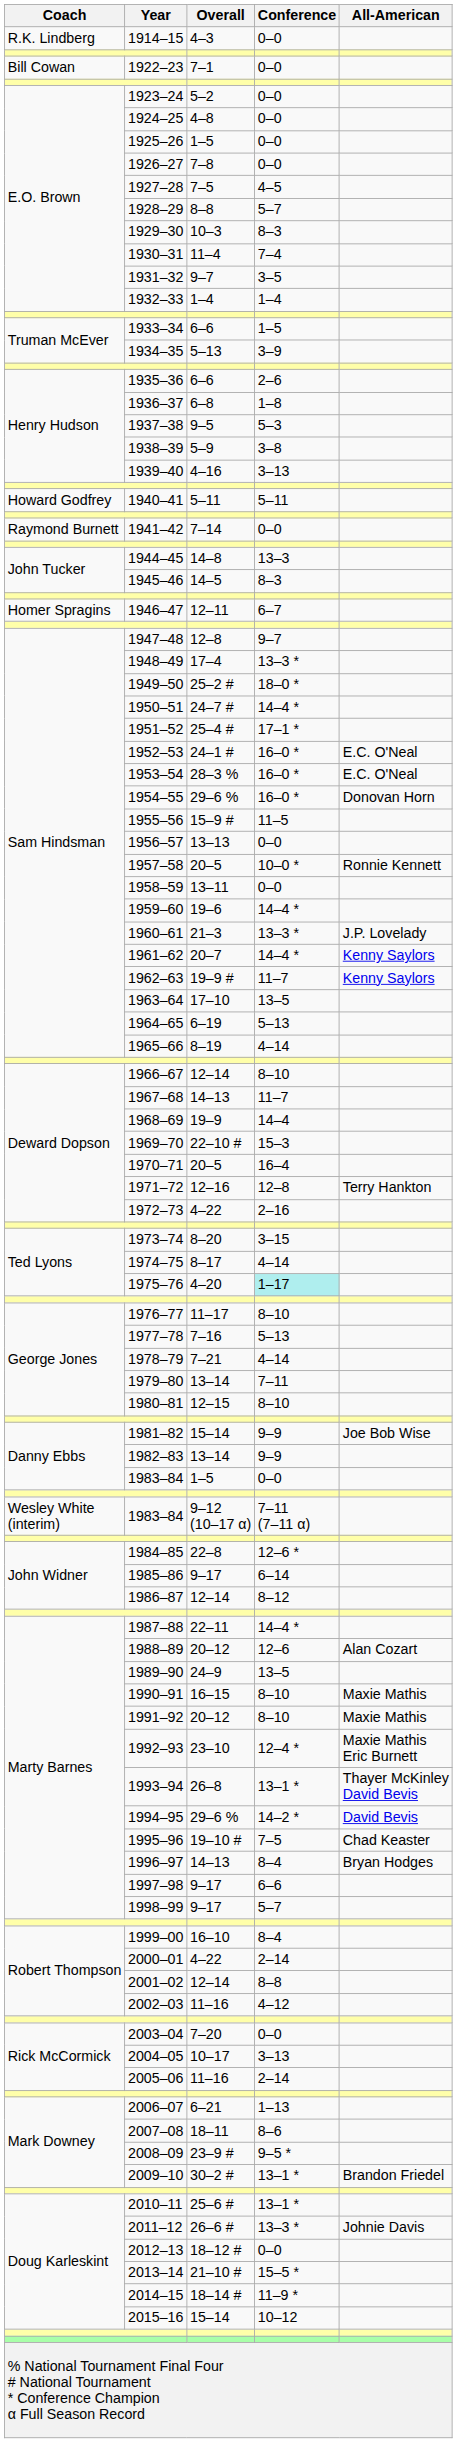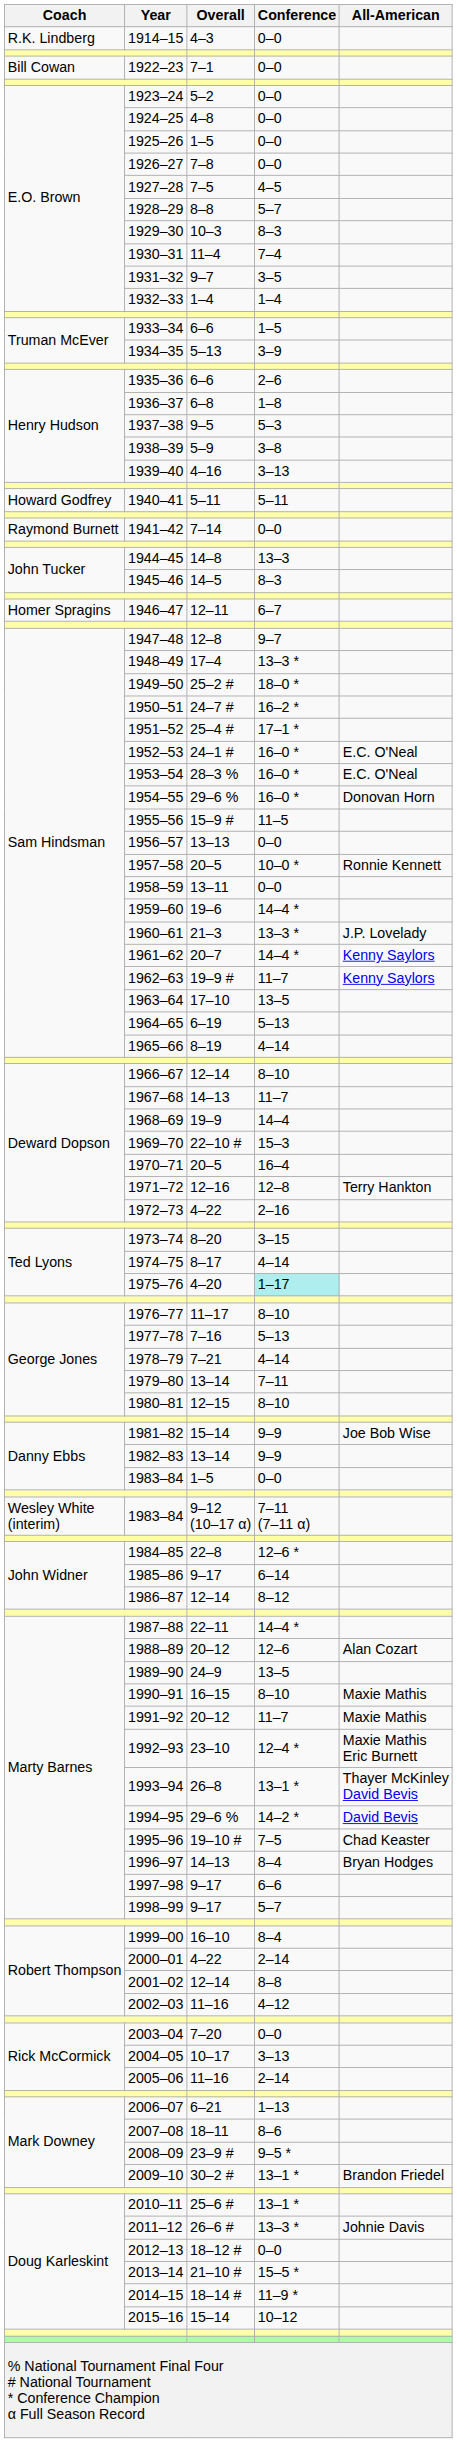 <table class="wikitable">
 <tr>
 <th>Coach</th>
 <th>Year</th>
 <th>Overall</th>
 <th>Conference</th>
 <th>All-American</th>
 </tr>
 <tr>
 <td>R.K. Lindberg</td>
 <td>1914–15</td>
 <td>4–3</td>
 <td>0–0</td>
 <td></td>
 </tr>
 <tr bgcolor=#ffffa9>
 <td colspan=2><strong></strong></td>
 <td><strong></strong></td>
 <td><strong></strong></td>
 <td></td>
 </tr>
 <tr>
 <td>Bill Cowan</td>
 <td>1922–23</td>
 <td>7–1</td>
 <td>0–0</td>
 <td></td>
 </tr>
 <tr bgcolor=#ffffa9>
 <td colspan=2><strong></strong></td>
 <td><strong></strong></td>
 <td><strong></strong></td>
 <td></td>
 </tr>
 <tr>
 <td rowspan=10>E.O. Brown</td>
 <td>1923–24</td>
 <td>5–2</td>
 <td>0–0</td>
 <td></td>
 </tr>
 <tr>
 <td>1924–25</td>
 <td>4–8</td>
 <td>0–0</td>
 <td></td>
 </tr>
 <tr>
 <td>1925–26</td>
 <td>1–5</td>
 <td>0–0</td>
 <td></td>
 </tr>
 <tr>
 <td>1926–27</td>
 <td>7–8</td>
 <td>0–0</td>
 <td></td>
 </tr>
 <tr>
 <td>1927–28</td>
 <td>7–5</td>
 <td>4–5</td>
 <td></td>
 </tr>
 <tr>
 <td>1928–29</td>
 <td>8–8</td>
 <td>5–7</td>
 <td></td>
 </tr>
 <tr>
 <td>1929–30</td>
 <td>10–3</td>
 <td>8–3</td>
 <td></td>
 </tr>
 <tr>
 <td>1930–31</td>
 <td>11–4</td>
 <td>7–4</td>
 <td></td>
 </tr>
 <tr>
 <td>1931–32</td>
 <td>9–7</td>
 <td>3–5</td>
 <td></td>
 </tr>
 <tr>
 <td>1932–33</td>
 <td>1–4</td>
 <td>1–4</td>
 <td></td>
 </tr>
 <tr bgcolor=#ffffa9>
 <td colspan=2><strong></strong></td>
 <td><strong></strong></td>
 <td><strong></strong></td>
 <td></td>
 </tr>
 <tr>
 <td rowspan=2>Truman McEver</td>
 <td>1933–34</td>
 <td>6–6</td>
 <td>1–5</td>
 <td></td>
 </tr>
 <tr>
 <td>1934–35</td>
 <td>5–13</td>
 <td>3–9</td>
 <td></td>
 </tr>
 <tr bgcolor=#ffffa9>
 <td colspan=2><strong></strong></td>
 <td><strong></strong></td>
 <td><strong></strong></td>
 <td></td>
 </tr>
 <tr>
 <td rowspan=5>Henry Hudson</td>
 <td>1935–36</td>
 <td>6–6</td>
 <td>2–6</td>
 <td></td>
 </tr>
 <tr>
 <td>1936–37</td>
 <td>6–8</td>
 <td>1–8</td>
 <td></td>
 </tr>
 <tr>
 <td>1937–38</td>
 <td>9–5</td>
 <td>5–3</td>
 <td></td>
 </tr>
 <tr>
 <td>1938–39</td>
 <td>5–9</td>
 <td>3–8</td>
 <td></td>
 </tr>
 <tr>
 <td>1939–40</td>
 <td>4–16</td>
 <td>3–13</td>
 <td></td>
 </tr>
 <tr bgcolor=#ffffa9>
 <td colspan=2><strong></strong></td>
 <td><strong></strong></td>
 <td><strong></strong></td>
 <td></td>
 </tr>
 <tr>
 <td>Howard Godfrey</td>
 <td>1940–41</td>
 <td>5–11</td>
 <td>5–11</td>
 <td></td>
 </tr>
 <tr bgcolor=#ffffa9>
 <td colspan=2><strong></strong></td>
 <td><strong></strong></td>
 <td><strong></strong></td>
 <td></td>
 </tr>
 <tr>
 <td>Raymond Burnett</td>
 <td>1941–42</td>
 <td>7–14</td>
 <td>0–0</td>
 <td></td>
 </tr>
 <tr bgcolor=#ffffa9>
 <td colspan=2><strong></strong></td>
 <td><strong></strong></td>
 <td><strong></strong></td>
 <td></td>
 </tr>
 <tr>
 <td rowspan=2>John Tucker</td>
 <td>1944–45</td>
 <td>14–8</td>
 <td>13–3</td>
 <td></td>
 </tr>
 <tr>
 <td>1945–46</td>
 <td>14–5</td>
 <td>8–3</td>
 <td></td>
 </tr>
 <tr bgcolor=#ffffa9>
 <td colspan=2><strong></strong></td>
 <td><strong></strong></td>
 <td><strong></strong></td>
 <td></td>
 </tr>
 <tr>
 <td>Homer Spragins</td>
 <td>1946–47</td>
 <td>12–11</td>
 <td>6–7</td>
 <td></td>
 </tr>
 <tr bgcolor=#ffffa9>
 <td colspan=2><strong></strong></td>
 <td><strong></strong></td>
 <td><strong></strong></td>
 <td></td>
 </tr>
 <tr>
 <td rowspan=19>Sam Hindsman</td>
 <td>1947–48</td>
 <td>12–8</td>
 <td>9–7</td>
 <td></td>
 </tr>
 <tr>
 <td>1948–49</td>
 <td>17–4</td>
 <td>13–3 *</td>
 <td></td>
 </tr>
 <tr>
 <td>1949–50</td>
 <td>25–2 #</td>
 <td>18–0 *</td>
 <td></td>
 </tr>
 <tr>
 <td>1950–51</td>
 <td>24–7 #</td>
-<td>14–4 *</td>
+<td>16–2 *</td>
 <td></td>
 </tr>
 <tr>
 <td>1951–52</td>
 <td>25–4 #</td>
 <td>17–1 *</td>
 <td></td>
 </tr>
 <tr>
 <td>1952–53</td>
 <td>24–1 #</td>
 <td>16–0 *</td>
 <td>E.C. O'Neal</td>
 </tr>
 <tr>
 <td>1953–54</td>
 <td>28–3 %</td>
 <td>16–0 *</td>
 <td>E.C. O'Neal</td>
 </tr>
 <tr>
 <td>1954–55</td>
 <td>29–6 %</td>
 <td>16–0 *</td>
 <td>Donovan Horn</td>
 </tr>
 <tr>
 <td>1955–56</td>
 <td>15–9 #</td>
 <td>11–5</td>
 <td></td>
 </tr>
 <tr>
 <td>1956–57</td>
 <td>13–13</td>
 <td>0–0</td>
 <td></td>
 </tr>
 <tr>
 <td>1957–58</td>
 <td>20–5</td>
 <td>10–0 *</td>
 <td>Ronnie Kennett</td>
 </tr>
 <tr>
 <td>1958–59</td>
 <td>13–11</td>
 <td>0–0</td>
 <td></td>
 </tr>
 <tr>
 <td>1959–60</td>
 <td>19–6</td>
 <td>14–4 *</td>
 <td></td>
 </tr>
 <tr>
 <td>1960–61</td>
 <td>21–3</td>
 <td>13–3 *</td>
 <td>J.P. Lovelady</td>
 </tr>
 <tr>
 <td>1961–62</td>
 <td>20–7</td>
 <td>14–4 *</td>
 <td><a href='#'>Kenny Saylors</a></td>
 </tr>
 <tr>
 <td>1962–63</td>
 <td>19–9 #</td>
 <td>11–7</td>
 <td><a href='#'>Kenny Saylors</a></td>
 </tr>
 <tr>
 <td>1963–64</td>
 <td>17–10</td>
 <td>13–5</td>
 <td></td>
 </tr>
 <tr>
 <td>1964–65</td>
 <td>6–19</td>
 <td>5–13</td>
 <td></td>
 </tr>
 <tr>
 <td>1965–66</td>
 <td>8–19</td>
 <td>4–14</td>
 <td></td>
 </tr>
 <tr bgcolor=#ffffa9>
 <td colspan=2><strong></strong></td>
 <td><strong></strong></td>
 <td><strong></strong></td>
 <td></td>
 </tr>
 <tr>
 <td rowspan=7>Deward Dopson</td>
 <td>1966–67</td>
 <td>12–14</td>
 <td>8–10</td>
 <td></td>
 </tr>
 <tr>
 <td>1967–68</td>
 <td>14–13</td>
 <td>11–7</td>
 <td></td>
 </tr>
 <tr>
 <td>1968–69</td>
 <td>19–9</td>
 <td>14–4</td>
 <td></td>
 </tr>
 <tr>
 <td>1969–70</td>
 <td>22–10 #</td>
 <td>15–3</td>
 <td></td>
 </tr>
 <tr>
 <td>1970–71</td>
 <td>20–5</td>
 <td>16–4</td>
 <td></td>
 </tr>
 <tr>
 <td>1971–72</td>
 <td>12–16</td>
 <td>12–8</td>
 <td>Terry Hankton</td>
 </tr>
 <tr>
 <td>1972–73</td>
 <td>4–22</td>
 <td>2–16</td>
 <td></td>
 </tr>
 <tr bgcolor=#ffffa9>
 <td colspan=2><strong></strong></td>
 <td><strong></strong></td>
 <td><strong></strong></td>
 <td></td>
 </tr>
 <tr>
 <td rowspan=3>Ted Lyons</td>
 <td>1973–74</td>
 <td>8–20</td>
 <td>3–15</td>
 <td></td>
 </tr>
 <tr>
 <td>1974–75</td>
 <td>8–17</td>
 <td>4–14</td>
 <td></td>
 </tr>
 <tr>
 <td>1975–76</td>
 <td>4–20</td>
 <td style="background: paleturquoise;">1–17</td>
 <td></td>
 </tr>
 <tr bgcolor=#ffffa9>
 <td colspan=2><strong></strong></td>
 <td><strong></strong></td>
 <td><strong></strong></td>
 <td></td>
 </tr>
 <tr>
 <td rowspan=5>George Jones</td>
 <td>1976–77</td>
 <td>11–17</td>
 <td>8–10</td>
 <td></td>
 </tr>
 <tr>
 <td>1977–78</td>
 <td>7–16</td>
 <td>5–13</td>
 <td></td>
 </tr>
 <tr>
 <td>1978–79</td>
 <td>7–21</td>
 <td>4–14</td>
 <td></td>
 </tr>
 <tr>
 <td>1979–80</td>
 <td>13–14</td>
 <td>7–11</td>
 <td></td>
 </tr>
 <tr>
 <td>1980–81</td>
 <td>12–15</td>
 <td>8–10</td>
 <td></td>
 </tr>
 <tr bgcolor=#ffffa9>
 <td colspan=2><strong></strong></td>
 <td><strong></strong></td>
 <td><strong></strong></td>
 <td></td>
 </tr>
 <tr>
 <td rowspan=3>Danny Ebbs</td>
 <td>1981–82</td>
 <td>15–14</td>
 <td>9–9</td>
 <td>Joe Bob Wise</td>
 </tr>
 <tr>
 <td>1982–83</td>
 <td>13–14</td>
 <td>9–9</td>
 <td></td>
 </tr>
 <tr>
 <td>1983–84</td>
 <td>1–5</td>
 <td>0–0</td>
 <td></td>
 </tr>
 <tr bgcolor=#ffffa9>
 <td colspan=2><strong></strong></td>
 <td><strong></strong></td>
 <td><strong></strong></td>
 <td></td>
 </tr>
 <tr>
 <td>Wesley White<br>(interim)</td>
 <td>1983–84</td>
 <td>9–12<br>(10–17 α)</td>
 <td>7–11<br>(7–11 α)</td>
 <td></td>
 </tr>
 <tr bgcolor=#ffffa9>
 <td colspan=2><strong></strong></td>
 <td><strong></strong></td>
 <td><strong></strong></td>
 <td></td>
 </tr>
 <tr>
 <td rowspan=3>John Widner</td>
 <td>1984–85</td>
 <td>22–8</td>
 <td>12–6 *</td>
 <td></td>
 </tr>
 <tr>
 <td>1985–86</td>
 <td>9–17</td>
 <td>6–14</td>
 <td></td>
 </tr>
 <tr>
 <td>1986–87</td>
 <td>12–14</td>
 <td>8–12</td>
 <td></td>
 </tr>
 <tr bgcolor=#ffffa9>
 <td colspan=2><strong></strong></td>
 <td><strong></strong></td>
 <td><strong></strong></td>
 <td></td>
 </tr>
 <tr>
 <td rowspan=12>Marty Barnes</td>
 <td>1987–88</td>
 <td>22–11</td>
 <td>14–4 *</td>
 <td></td>
 </tr>
 <tr>
 <td>1988–89</td>
 <td>20–12</td>
 <td>12–6</td>
 <td>Alan Cozart</td>
 </tr>
 <tr>
 <td>1989–90</td>
 <td>24–9</td>
 <td>13–5</td>
 <td></td>
 </tr>
 <tr>
 <td>1990–91</td>
 <td>16–15</td>
 <td>8–10</td>
 <td>Maxie Mathis</td>
 </tr>
 <tr>
 <td>1991–92</td>
 <td>20–12</td>
-<td>8–10</td>
+<td>11–7</td>
 <td>Maxie Mathis</td>
 </tr>
 <tr>
 <td>1992–93</td>
 <td>23–10</td>
 <td>12–4 *</td>
 <td>Maxie Mathis<br>Eric Burnett</td>
 </tr>
 <tr>
 <td>1993–94</td>
 <td>26–8</td>
 <td>13–1 *</td>
 <td>Thayer McKinley<br><a href='#'>David Bevis</a></td>
 </tr>
 <tr>
 <td>1994–95</td>
 <td>29–6 %</td>
 <td>14–2 *</td>
 <td><a href='#'>David Bevis</a></td>
 </tr>
 <tr>
 <td>1995–96</td>
 <td>19–10 #</td>
 <td>7–5</td>
 <td>Chad Keaster</td>
 </tr>
 <tr>
 <td>1996–97</td>
 <td>14–13</td>
 <td>8–4</td>
 <td>Bryan Hodges</td>
 </tr>
 <tr>
 <td>1997–98</td>
 <td>9–17</td>
 <td>6–6</td>
 <td></td>
 </tr>
 <tr>
 <td>1998–99</td>
 <td>9–17</td>
 <td>5–7</td>
 <td></td>
 </tr>
 <tr bgcolor=#ffffa9>
 <td colspan=2><strong></strong></td>
 <td><strong></strong></td>
 <td><strong></strong></td>
 <td></td>
 </tr>
 <tr>
 <td rowspan=4>Robert Thompson</td>
 <td>1999–00</td>
 <td>16–10</td>
 <td>8–4</td>
 <td></td>
 </tr>
 <tr>
 <td>2000–01</td>
 <td>4–22</td>
 <td>2–14</td>
 <td></td>
 </tr>
 <tr>
 <td>2001–02</td>
 <td>12–14</td>
 <td>8–8</td>
 <td></td>
 </tr>
 <tr>
 <td>2002–03</td>
 <td>11–16</td>
 <td>4–12</td>
 <td></td>
 </tr>
 <tr bgcolor=#ffffa9>
 <td colspan=2><strong></strong></td>
 <td><strong></strong></td>
 <td><strong></strong></td>
 <td></td>
 </tr>
 <tr>
 <td rowspan=3>Rick McCormick</td>
 <td>2003–04</td>
 <td>7–20</td>
 <td>0–0</td>
 <td></td>
 </tr>
 <tr>
 <td>2004–05</td>
 <td>10–17</td>
 <td>3–13</td>
 <td></td>
 </tr>
 <tr>
 <td>2005–06</td>
 <td>11–16</td>
 <td>2–14</td>
 <td></td>
 </tr>
 <tr bgcolor=#ffffa9>
 <td colspan=2><strong></strong></td>
 <td><strong></strong></td>
 <td><strong></strong></td>
 <td></td>
 </tr>
 <tr>
 <td rowspan=4>Mark Downey</td>
 <td>2006–07</td>
 <td>6–21</td>
 <td>1–13</td>
 <td></td>
 </tr>
 <tr>
 <td>2007–08</td>
 <td>18–11</td>
 <td>8–6</td>
 <td></td>
 </tr>
 <tr>
 <td>2008–09</td>
 <td>23–9 #</td>
 <td>9–5 *</td>
 <td></td>
 </tr>
 <tr>
 <td>2009–10</td>
 <td>30–2 #</td>
 <td>13–1 *</td>
 <td>Brandon Friedel</td>
 </tr>
 <tr bgcolor=#ffffa9>
 <td colspan=2><strong></strong></td>
 <td><strong></strong></td>
 <td><strong></strong></td>
 <td></td>
 </tr>
 <tr>
 <td rowspan=6>Doug Karleskint</td>
 <td>2010–11</td>
 <td>25–6 #</td>
 <td>13–1 *</td>
 <td></td>
 </tr>
 <tr>
 <td>2011–12</td>
 <td>26–6 #</td>
 <td>13–3 *</td>
 <td>Johnie Davis</td>
 </tr>
 <tr>
 <td>2012–13</td>
 <td>18–12 #</td>
 <td>0–0</td>
 <td></td>
 </tr>
 <tr>
 <td>2013–14</td>
 <td>21–10 #</td>
 <td>15–5 *</td>
 <td></td>
 </tr>
 <tr>
 <td>2014–15</td>
 <td>18–14 #</td>
 <td>11–9 *</td>
 <td></td>
 </tr>
 <tr>
 <td>2015–16</td>
 <td>15–14</td>
 <td>10–12</td>
 <td></td>
 </tr>
 <tr bgcolor=#ffffa9>
 <td colspan=2><strong></strong></td>
 <td><strong></strong></td>
 <td><strong></strong></td>
 <td></td>
 </tr>
 <tr bgcolor=#a9ffa9>
 <td colspan=2></td>
 <td><strong></strong></td>
 <td><strong></strong></td>
 <td></td>
 </tr>
 <tr bgcolor=#f2f2f2>
 <td colspan=5 height=100>% National Tournament Final Four<br># National Tournament<br>* Conference Champion<br>α Full Season Record</td>
 </tr>
 </table>
